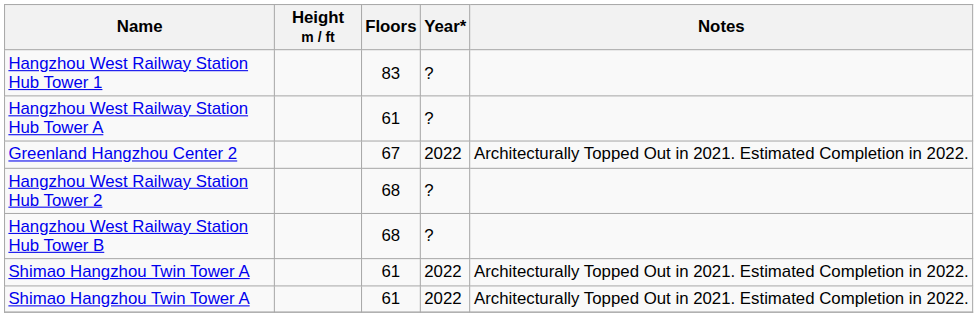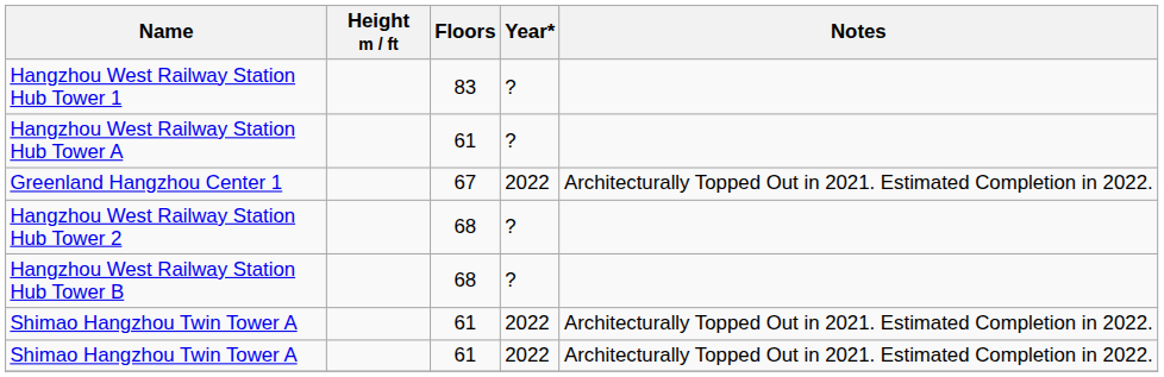 <table class="wikitable sortable">
 <tr>
 <th style="width:250px;">Name</th>
 <th style="width:75px;">Height<br><small>m / ft</small></th>
 <th style="width:35px;">Floors</th>
 <th>Year*</th>
 <th class="unsortable">Notes</th>
 </tr>
 <tr>
 <td><a href='#'>Hangzhou West Railway Station Hub Tower 1</a></td>
 <td></td>
 <td style = "text-align: center;">83</td>
 <td>?</td>
 <td></td>
 </tr>
 <tr>
 <td><a href='#'>Hangzhou West Railway Station Hub Tower A</a></td>
 <td></td>
 <td style = "text-align: center;">61</td>
 <td>?</td>
 <td></td>
 </tr>
 <tr>
-<td><a href='#'>Greenland Hangzhou Center 2</a></td>
+<td><a href='#'>Greenland Hangzhou Center 1</a></td>
 <td></td>
 <td style = "text-align: center;">67</td>
 <td>2022</td>
 <td>Architecturally Topped Out in 2021. Estimated Completion in 2022.</td>
 </tr>
 <tr>
 <td><a href='#'>Hangzhou West Railway Station Hub Tower 2</a></td>
 <td></td>
 <td style = "text-align: center;">68</td>
 <td>?</td>
 <td></td>
 </tr>
 <tr>
 <td><a href='#'>Hangzhou West Railway Station Hub Tower B</a></td>
 <td></td>
 <td style = "text-align: center;">68</td>
 <td>?</td>
 <td></td>
 </tr>
 <tr>
 <td><a href='#'>Shimao Hangzhou Twin Tower A</a></td>
 <td></td>
 <td style = "text-align: center;">61</td>
 <td>2022</td>
 <td>Architecturally Topped Out in 2021. Estimated Completion in 2022.</td>
 </tr>
 <tr>
 <td><a href='#'>Shimao Hangzhou Twin Tower A</a></td>
 <td></td>
 <td style = "text-align: center;">61</td>
 <td>2022</td>
 <td>Architecturally Topped Out in 2021. Estimated Completion in 2022.</td>
 </tr>
 <tr>
 </tr>
 </table>
